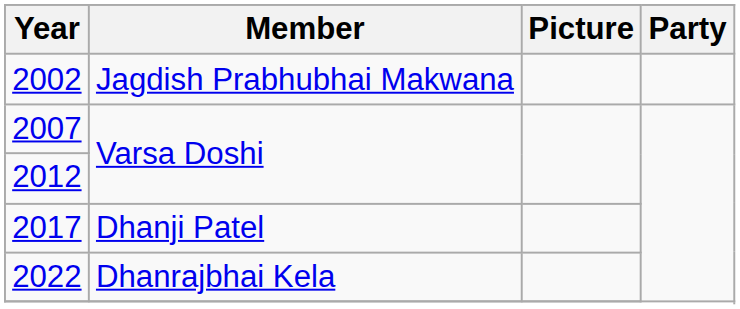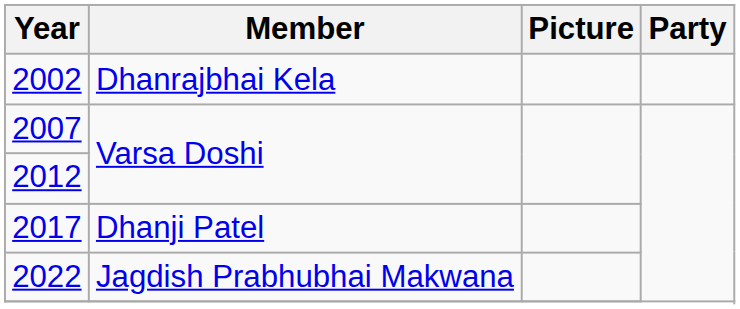 <table class="wikitable sortable">
 <tr>
 <th>Year</th>
 <th>Member</th>
 <th>Picture</th>
 <th colspan="2">Party</th>
 </tr>
 <tr>
 <td><a href='#'>2002</a></td>
-<td><a href='#'>Jagdish Prabhubhai Makwana</a></td>
+<td><a href='#'>Dhanrajbhai Kela</a></td>
 <td></td>
 <td></td>
 </tr>
 <tr>
 <td><a href='#'>2007</a></td>
 <td rowspan="2"><a href='#'>Varsa Doshi</a></td>
 <td rowspan="2"></td>
 </tr>
 <tr>
 <td><a href='#'>2012</a></td>
 </tr>
 <tr>
 <td><a href='#'>2017</a></td>
 <td><a href='#'>Dhanji Patel</a></td>
 <td></td>
 </tr>
 <tr>
 <td><a href='#'>2022</a></td>
-<td><a href='#'>Dhanrajbhai Kela</a></td>
+<td><a href='#'>Jagdish Prabhubhai Makwana</a></td>
 <td></td>
 </tr>
 <tr>
 </tr>
 </table>
